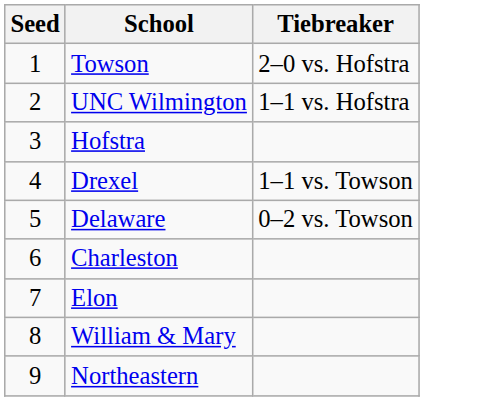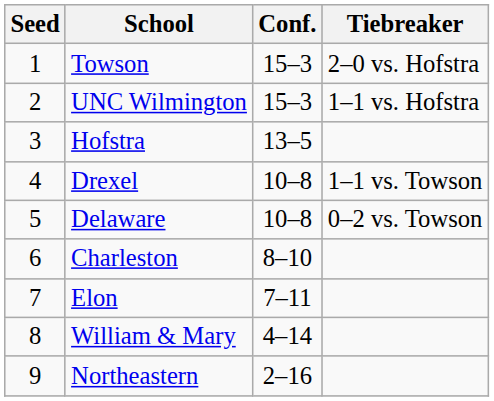 <table class="wikitable" style="text-align:center">
 <tr>
 <th>Seed</th>
 <th>School</th>
+<th>Conf.</th>
 <th>Tiebreaker</th>
 </tr>
 <tr>
 <td>1</td>
 <td align=left><a href='#'>Towson</a></td>
+<td>15–3</td>
 <td align=left>2–0 vs. Hofstra</td>
 </tr>
 <tr>
 <td>2</td>
 <td align=left><a href='#'>UNC Wilmington</a></td>
+<td>15–3</td>
 <td align=left>1–1 vs. Hofstra</td>
 </tr>
 <tr>
 <td>3</td>
 <td align=left><a href='#'>Hofstra</a></td>
+<td>13–5</td>
 <td align=left></td>
 </tr>
 <tr>
 <td>4</td>
 <td align=left><a href='#'>Drexel</a></td>
+<td>10–8</td>
 <td align=left>1–1 vs. Towson</td>
 </tr>
 <tr>
 <td>5</td>
 <td align=left><a href='#'>Delaware</a></td>
+<td>10–8</td>
 <td align=left>0–2 vs. Towson</td>
 </tr>
 <tr>
 <td>6</td>
 <td align=left><a href='#'>Charleston</a></td>
+<td>8–10</td>
 <td align=left></td>
 </tr>
 <tr>
 <td>7</td>
 <td align=left><a href='#'>Elon</a></td>
+<td>7–11</td>
 <td align=left></td>
 </tr>
 <tr>
 <td>8</td>
 <td align=left><a href='#'>William & Mary</a></td>
+<td>4–14</td>
 <td align=left></td>
 </tr>
 <tr>
 <td>9</td>
 <td align=left><a href='#'>Northeastern</a></td>
+<td>2–16</td>
 <td align=left></td>
 </tr>
 </table>
